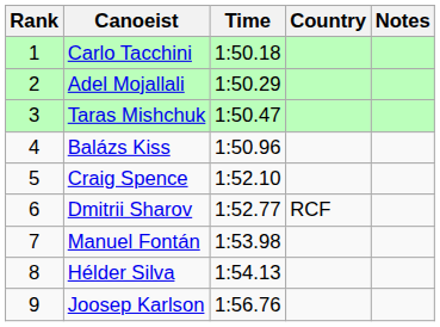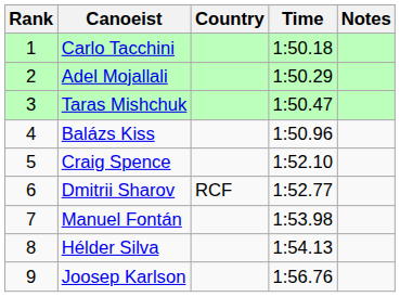 <table class="wikitable" style="text-align:center">
 <tr>
 <th>Rank</th>
 <th>Canoeist</th>
+<th>Country</th>
 <th>Time</th>
-<th>Country</th>
 <th>Notes</th>
 </tr>
 <tr bgcolor=bbffbb>
 <td>1</td>
 <td align="left"><a href='#'>Carlo Tacchini</a></td>
+<td align="left"></td>
 <td>1:50.18</td>
-<td align="left"></td>
 <td></td>
 </tr>
 <tr bgcolor=bbffbb>
 <td>2</td>
 <td align="left"><a href='#'>Adel Mojallali</a></td>
+<td align="left"></td>
 <td>1:50.29</td>
-<td align="left"></td>
 <td></td>
 </tr>
 <tr bgcolor=bbffbb>
 <td>3</td>
 <td align="left"><a href='#'>Taras Mishchuk</a></td>
+<td align="left"></td>
 <td>1:50.47</td>
-<td align="left"></td>
 <td></td>
 </tr>
 <tr>
 <td>4</td>
 <td align="left"><a href='#'>Balázs Kiss</a></td>
+<td align="left"></td>
 <td>1:50.96</td>
-<td align="left"></td>
 <td></td>
 </tr>
 <tr>
 <td>5</td>
 <td align="left"><a href='#'>Craig Spence</a></td>
+<td align="left"></td>
 <td>1:52.10</td>
-<td align="left"></td>
 <td></td>
 </tr>
 <tr>
 <td>6</td>
 <td align="left"><a href='#'>Dmitrii Sharov</a></td>
+<td align="left"> RCF</td>
 <td>1:52.77</td>
-<td align="left"> RCF</td>
 <td></td>
 </tr>
 <tr>
 <td>7</td>
 <td align="left"><a href='#'>Manuel Fontán</a></td>
+<td align="left"></td>
 <td>1:53.98</td>
-<td align="left"></td>
 <td></td>
 </tr>
 <tr>
 <td>8</td>
 <td align="left"><a href='#'>Hélder Silva</a></td>
+<td align="left"></td>
 <td>1:54.13</td>
-<td align="left"></td>
 <td></td>
 </tr>
 <tr>
 <td>9</td>
 <td align="left"><a href='#'>Joosep Karlson</a></td>
+<td align="left"></td>
 <td>1:56.76</td>
-<td align="left"></td>
 <td></td>
 </tr>
 </table>
